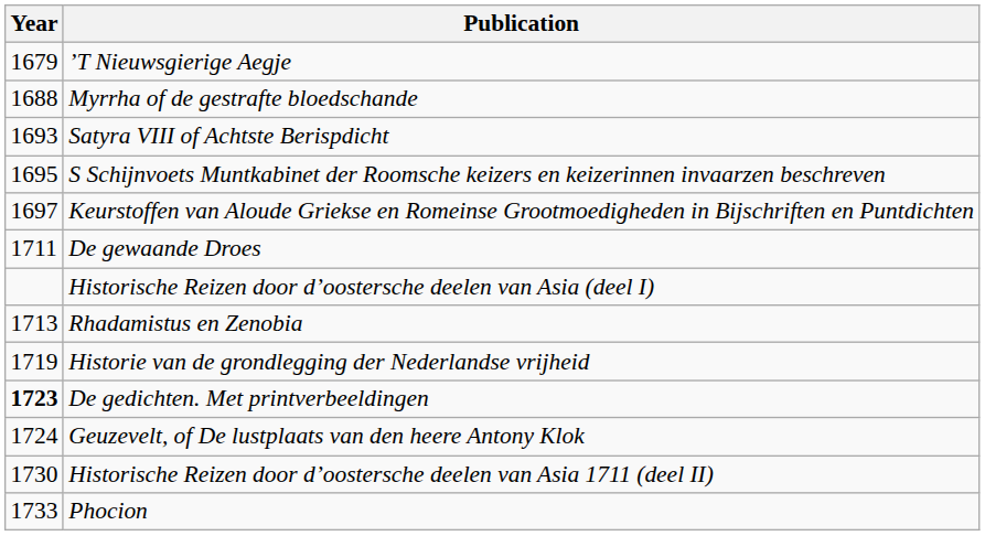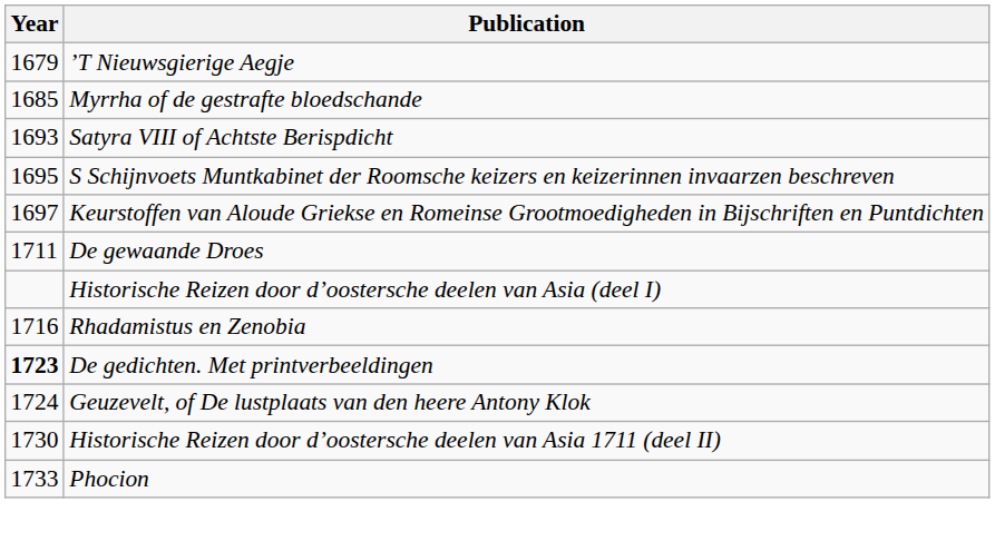 <table class="wikitable">
 <tr>
 <th>Year</th>
 <th>Publication</th>
 </tr>
 <tr>
 <td>1679</td>
 <td><em>’T Nieuwsgierige Aegje</em></td>
 </tr>
 <tr>
-<td>1688</td>
+<td>1685</td>
 <td><em>Myrrha of de gestrafte bloedschande</em></td>
 </tr>
 <tr>
 <td>1693</td>
 <td><em>Satyra VIII of Achtste Berispdicht</em></td>
 </tr>
 <tr>
 <td>1695</td>
 <td><em>S Schijnvoets Muntkabinet der Roomsche keizers en keizerinnen invaarzen beschreven</em></td>
 </tr>
 <tr>
 <td>1697</td>
 <td><em>Keurstoffen van Aloude Griekse en Romeinse Grootmoedigheden in Bijschriften en Puntdichten</em></td>
 </tr>
 <tr>
 <td>1711</td>
 <td><em>De gewaande Droes</em></td>
 </tr>
 <tr>
 <td></td>
 <td><em>Historische Reizen door d’oostersche deelen van Asia (deel I)</em></td>
 </tr>
 <tr>
-<td>1713</td>
+<td>1716</td>
 <td><em>Rhadamistus en Zenobia</em></td>
-</tr>
-<tr>
-<td>1719</td>
-<td><em>Historie van de grondlegging der Nederlandse vrijheid</em></td>
 </tr>
 <tr>
 <td><strong>1723</strong></td>
 <td><em>De gedichten. Met printverbeeldingen</em></td>
 </tr>
 <tr>
 <td>1724</td>
 <td><em>Geuzevelt, of De lustplaats van den heere Antony Klok</em></td>
 </tr>
 <tr>
 <td>1730</td>
 <td><em>Historische Reizen door d’oostersche deelen van Asia 1711 (deel II)</em></td>
 </tr>
 <tr>
 <td>1733</td>
 <td><em>Phocion</em></td>
 </tr>
 </table>
